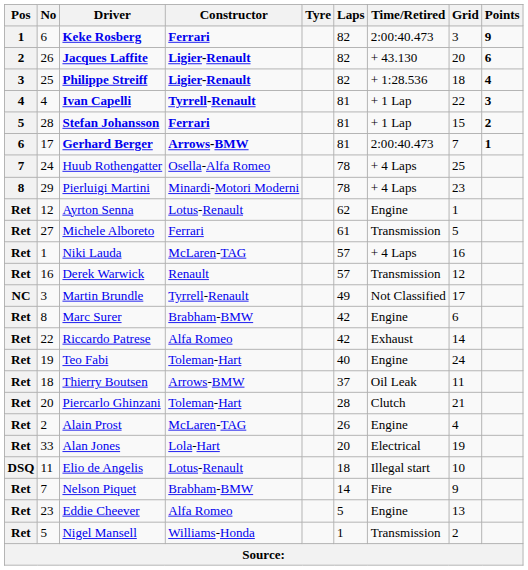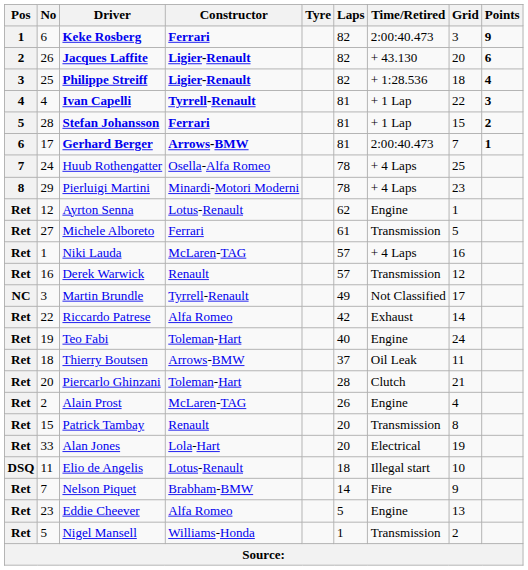 <table class="wikitable" style="font-size: 95%;">
 <tr>
 <th>Pos</th>
 <th>No</th>
 <th>Driver</th>
 <th>Constructor</th>
 <th>Tyre</th>
 <th>Laps</th>
 <th>Time/Retired</th>
 <th>Grid</th>
 <th>Points</th>
 </tr>
 <tr>
 <th>1</th>
 <td>6</td>
 <td> <strong><a href='#'>Keke Rosberg</a></strong></td>
 <td><strong><a href='#'>Ferrari</a></strong></td>
 <td></td>
 <td>82</td>
 <td>2:00:40.473</td>
 <td>3</td>
 <td><strong>9</strong></td>
 </tr>
 <tr>
 <th>2</th>
 <td>26</td>
 <td> <strong><a href='#'>Jacques Laffite</a></strong></td>
 <td><strong><a href='#'>Ligier</a>-<a href='#'>Renault</a></strong></td>
 <td></td>
 <td>82</td>
 <td>+ 43.130</td>
 <td>20</td>
 <td><strong>6</strong></td>
 </tr>
 <tr>
 <th>3</th>
 <td>25</td>
 <td> <strong><a href='#'>Philippe Streiff</a></strong></td>
 <td><strong><a href='#'>Ligier</a>-<a href='#'>Renault</a></strong></td>
 <td></td>
 <td>82</td>
 <td>+ 1:28.536</td>
 <td>18</td>
 <td><strong>4</strong></td>
 </tr>
 <tr>
 <th>4</th>
 <td>4</td>
 <td> <strong><a href='#'>Ivan Capelli</a></strong></td>
 <td><strong><a href='#'>Tyrrell</a>-<a href='#'>Renault</a></strong></td>
 <td></td>
 <td>81</td>
 <td>+ 1 Lap</td>
 <td>22</td>
 <td><strong>3</strong></td>
 </tr>
 <tr>
 <th>5</th>
 <td>28</td>
 <td> <strong><a href='#'>Stefan Johansson</a></strong></td>
 <td><strong><a href='#'>Ferrari</a></strong></td>
 <td></td>
 <td>81</td>
 <td>+ 1 Lap</td>
 <td>15</td>
 <td><strong>2</strong></td>
 </tr>
 <tr>
 <th>6</th>
 <td>17</td>
 <td> <strong><a href='#'>Gerhard Berger</a></strong></td>
 <td><strong><a href='#'>Arrows</a>-<a href='#'>BMW</a></strong></td>
 <td></td>
 <td>81</td>
 <td>2:00:40.473</td>
 <td>7</td>
 <td><strong>1</strong></td>
 </tr>
 <tr>
 <th>7</th>
 <td>24</td>
 <td> <a href='#'>Huub Rothengatter</a></td>
 <td><a href='#'>Osella</a>-<a href='#'>Alfa Romeo</a></td>
 <td></td>
 <td>78</td>
 <td>+ 4 Laps</td>
 <td>25</td>
 <td> </td>
 </tr>
 <tr>
 <th>8</th>
 <td>29</td>
 <td> <a href='#'>Pierluigi Martini</a></td>
 <td><a href='#'>Minardi</a>-<a href='#'>Motori Moderni</a></td>
 <td></td>
 <td>78</td>
 <td>+ 4 Laps</td>
 <td>23</td>
 <td> </td>
 </tr>
 <tr>
 <th>Ret</th>
 <td>12</td>
 <td> <a href='#'>Ayrton Senna</a></td>
 <td><a href='#'>Lotus</a>-<a href='#'>Renault</a></td>
 <td></td>
 <td>62</td>
 <td>Engine</td>
 <td>1</td>
 <td> </td>
 </tr>
 <tr>
 <th>Ret</th>
 <td>27</td>
 <td> <a href='#'>Michele Alboreto</a></td>
 <td><a href='#'>Ferrari</a></td>
 <td></td>
 <td>61</td>
 <td>Transmission</td>
 <td>5</td>
 <td> </td>
 </tr>
 <tr>
 <th>Ret</th>
 <td>1</td>
 <td> <a href='#'>Niki Lauda</a></td>
 <td><a href='#'>McLaren</a>-<a href='#'>TAG</a></td>
 <td></td>
 <td>57</td>
 <td>+ 4 Laps</td>
 <td>16</td>
 <td> </td>
 </tr>
 <tr>
 <th>Ret</th>
 <td>16</td>
 <td> <a href='#'>Derek Warwick</a></td>
 <td><a href='#'>Renault</a></td>
 <td></td>
 <td>57</td>
 <td>Transmission</td>
 <td>12</td>
 <td> </td>
 </tr>
 <tr>
 <th>NC</th>
 <td>3</td>
 <td> <a href='#'>Martin Brundle</a></td>
 <td><a href='#'>Tyrrell</a>-<a href='#'>Renault</a></td>
 <td></td>
 <td>49</td>
 <td>Not Classified</td>
 <td>17</td>
 <td> </td>
 </tr>
 <tr>
 <th>Ret</th>
-<td>8</td>
-<td> <a href='#'>Marc Surer</a></td>
-<td><a href='#'>Brabham</a>-<a href='#'>BMW</a></td>
-<td></td>
-<td>42</td>
-<td>Engine</td>
-<td>6</td>
-<td> </td>
-</tr>
-<tr>
-<th>Ret</th>
 <td>22</td>
 <td> <a href='#'>Riccardo Patrese</a></td>
 <td><a href='#'>Alfa Romeo</a></td>
 <td></td>
 <td>42</td>
 <td>Exhaust</td>
 <td>14</td>
 <td> </td>
 </tr>
 <tr>
 <th>Ret</th>
 <td>19</td>
 <td> <a href='#'>Teo Fabi</a></td>
 <td><a href='#'>Toleman</a>-<a href='#'>Hart</a></td>
 <td></td>
 <td>40</td>
 <td>Engine</td>
 <td>24</td>
 <td> </td>
 </tr>
 <tr>
 <th>Ret</th>
 <td>18</td>
 <td> <a href='#'>Thierry Boutsen</a></td>
 <td><a href='#'>Arrows</a>-<a href='#'>BMW</a></td>
 <td></td>
 <td>37</td>
 <td>Oil Leak</td>
 <td>11</td>
 <td> </td>
 </tr>
 <tr>
 <th>Ret</th>
 <td>20</td>
 <td> <a href='#'>Piercarlo Ghinzani</a></td>
 <td><a href='#'>Toleman</a>-<a href='#'>Hart</a></td>
 <td></td>
 <td>28</td>
 <td>Clutch</td>
 <td>21</td>
 <td> </td>
 </tr>
 <tr>
 <th>Ret</th>
 <td>2</td>
 <td> <a href='#'>Alain Prost</a></td>
 <td><a href='#'>McLaren</a>-<a href='#'>TAG</a></td>
 <td></td>
 <td>26</td>
 <td>Engine</td>
 <td>4</td>
+<td> </td>
+</tr>
+<tr>
+<th>Ret</th>
+<td>15</td>
+<td> <a href='#'>Patrick Tambay</a></td>
+<td><a href='#'>Renault</a></td>
+<td></td>
+<td>20</td>
+<td>Transmission</td>
+<td>8</td>
 <td> </td>
 </tr>
 <tr>
 <th>Ret</th>
 <td>33</td>
 <td> <a href='#'>Alan Jones</a></td>
 <td><a href='#'>Lola</a>-<a href='#'>Hart</a></td>
 <td></td>
 <td>20</td>
 <td>Electrical</td>
 <td>19</td>
 <td> </td>
 </tr>
 <tr>
 <th>DSQ</th>
 <td>11</td>
 <td> <a href='#'>Elio de Angelis</a></td>
 <td><a href='#'>Lotus</a>-<a href='#'>Renault</a></td>
 <td></td>
 <td>18</td>
 <td>Illegal start</td>
 <td>10</td>
 <td> </td>
 </tr>
 <tr>
 <th>Ret</th>
 <td>7</td>
 <td> <a href='#'>Nelson Piquet</a></td>
 <td><a href='#'>Brabham</a>-<a href='#'>BMW</a></td>
 <td></td>
 <td>14</td>
 <td>Fire</td>
 <td>9</td>
 <td> </td>
 </tr>
 <tr>
 <th>Ret</th>
 <td>23</td>
 <td> <a href='#'>Eddie Cheever</a></td>
 <td><a href='#'>Alfa Romeo</a></td>
 <td></td>
 <td>5</td>
 <td>Engine</td>
 <td>13</td>
 <td> </td>
 </tr>
 <tr>
 <th>Ret</th>
 <td>5</td>
 <td> <a href='#'>Nigel Mansell</a></td>
 <td><a href='#'>Williams</a>-<a href='#'>Honda</a></td>
 <td></td>
 <td>1</td>
 <td>Transmission</td>
 <td>2</td>
 <td> </td>
 </tr>
 <tr>
 <th colspan="9" style="text-align: center">Source:</th>
 </tr>
 </table>
